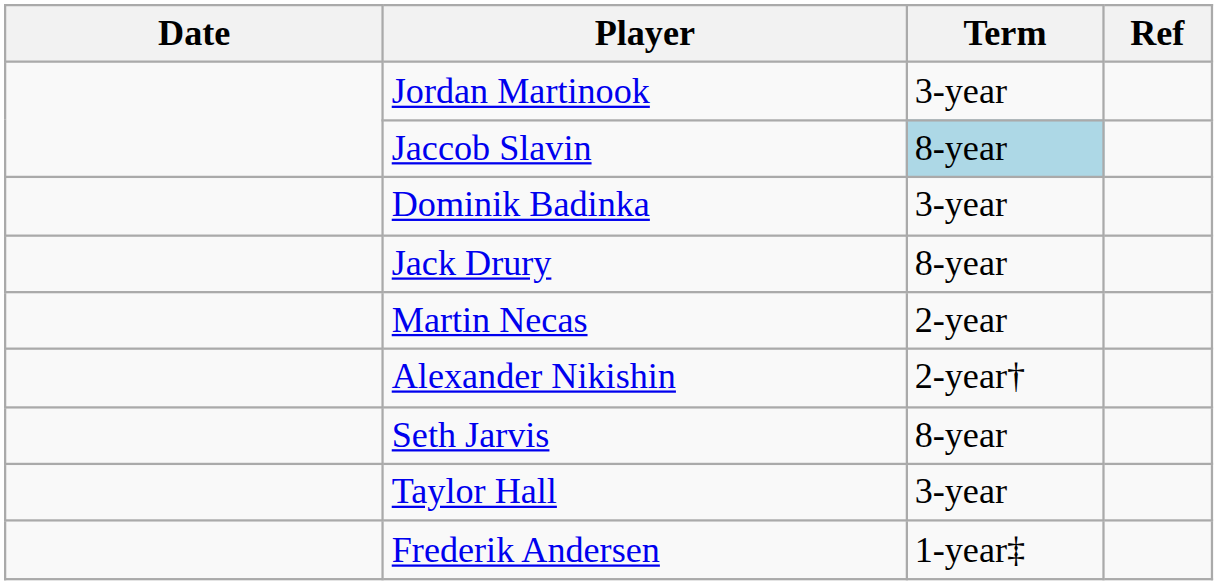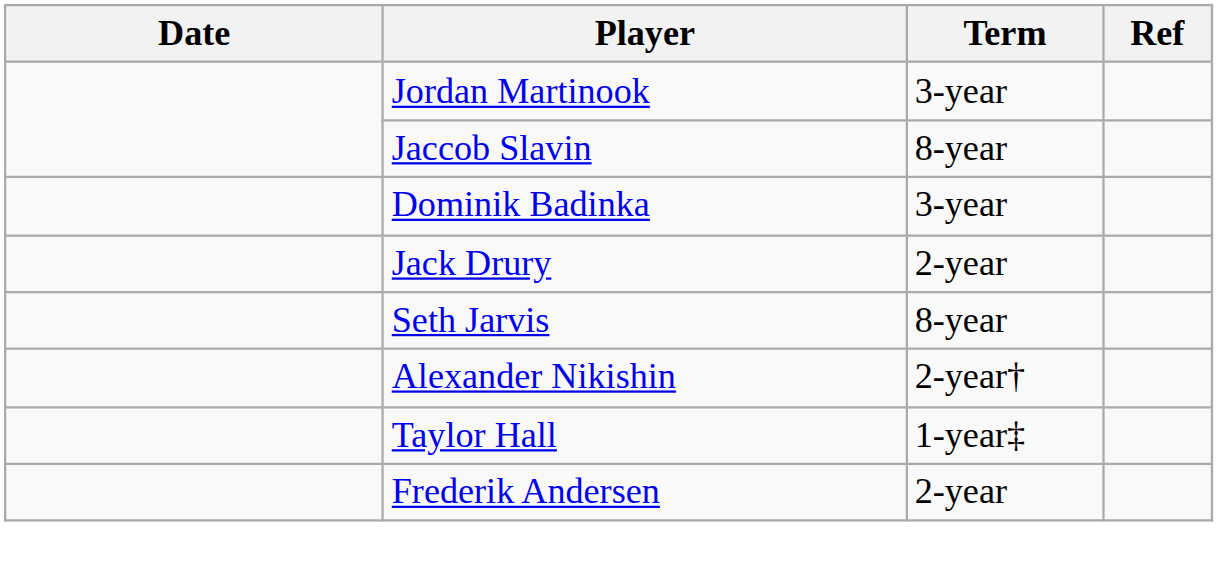 <table class="wikitable">
 <tr>
 <th style="width: 10em;">Date</th>
 <th style="width: 14em;">Player</th>
 <th style="width: 5em;">Term</th>
 <th style="width: 2.5em;">Ref</th>
 </tr>
 <tr>
 <td rowspan="2"></td>
 <td><a href='#'>Jordan Martinook</a></td>
 <td>3-year</td>
 <td></td>
 </tr>
 <tr>
 <td><a href='#'>Jaccob Slavin</a></td>
-<td style="background: lightblue;">8-year</td>
+<td>8-year</td>
 <td></td>
 </tr>
 <tr>
 <td></td>
 <td><a href='#'>Dominik Badinka</a></td>
 <td>3-year</td>
 <td></td>
 </tr>
 <tr>
 <td></td>
 <td><a href='#'>Jack Drury</a></td>
-<td>8-year</td>
+<td>2-year</td>
 <td></td>
 </tr>
 <tr>
 <td></td>
-<td><a href='#'>Martin Necas</a></td>
-<td>2-year</td>
+<td><a href='#'>Seth Jarvis</a></td>
+<td>8-year</td>
 <td></td>
 </tr>
 <tr>
 <td></td>
 <td><a href='#'>Alexander Nikishin</a></td>
 <td>2-year†</td>
 <td></td>
 </tr>
 <tr>
 <td></td>
-<td><a href='#'>Seth Jarvis</a></td>
-<td>8-year</td>
-<td></td>
-</tr>
-<tr>
-<td></td>
 <td><a href='#'>Taylor Hall</a></td>
-<td>3-year</td>
+<td>1-year‡</td>
 <td></td>
 </tr>
 <tr>
 <td></td>
 <td><a href='#'>Frederik Andersen</a></td>
-<td>1-year‡</td>
+<td>2-year</td>
 <td></td>
 </tr>
 </table>
